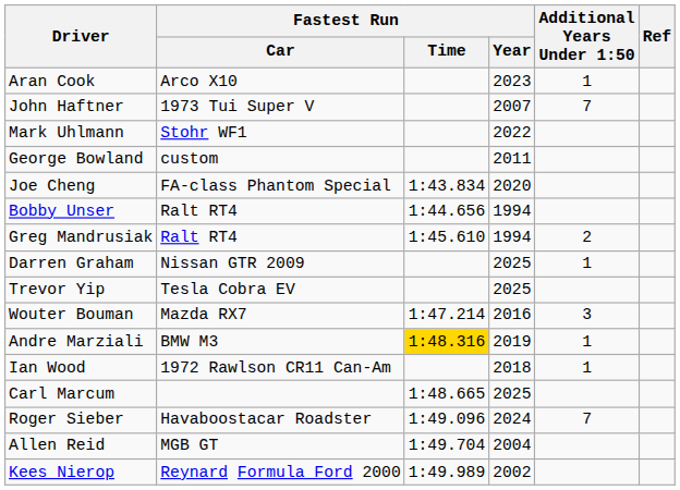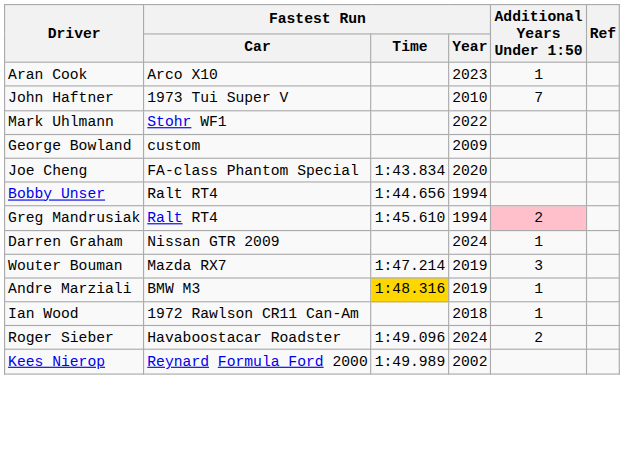 <table class="wikitable">
 <tr>
 <th style="text-align:center;" rowspan="2">Driver</th>
 <th style="text-align:center;" colspan="3">Fastest Run</th>
 <th style="text-align:center;" rowspan="2">Additional<br>Years<br>Under 1:50</th>
 <th style="text-align:center;" rowspan="2">Ref</th>
 </tr>
 <tr>
 <th>Car</th>
 <th>Time</th>
 <th>Year</th>
 </tr>
 <tr>
 <td>Aran Cook</td>
 <td>Arco X10</td>
 <td></td>
 <td>2023</td>
 <td style="text-align:center">1</td>
 <td></td>
 </tr>
 <tr>
 <td>John Haftner</td>
 <td>1973 Tui Super V</td>
 <td></td>
-<td>2007</td>
+<td>2010</td>
 <td style="text-align:center">7</td>
 <td></td>
 </tr>
 <tr>
 <td>Mark Uhlmann</td>
 <td><a href='#'>Stohr</a> WF1</td>
 <td></td>
 <td>2022</td>
 <td></td>
 <td></td>
 </tr>
 <tr>
 <td>George Bowland</td>
 <td>custom</td>
 <td></td>
-<td>2011</td>
+<td>2009</td>
 <td></td>
 <td></td>
 </tr>
 <tr>
 <td>Joe Cheng</td>
 <td>FA-class Phantom Special</td>
 <td>1:43.834</td>
 <td>2020</td>
 <td></td>
 <td></td>
 </tr>
 <tr>
 <td><a href='#'>Bobby Unser</a></td>
 <td>Ralt RT4</td>
 <td>1:44.656</td>
 <td>1994</td>
 <td></td>
 <td></td>
 </tr>
 <tr>
 <td>Greg Mandrusiak</td>
 <td><a href='#'>Ralt</a> RT4</td>
 <td>1:45.610</td>
 <td>1994</td>
-<td style="text-align:center">2</td>
+<td style="background: pink; text-align:center">2</td>
 <td></td>
 </tr>
 <tr>
 <td>Darren Graham</td>
 <td>Nissan GTR 2009</td>
 <td></td>
-<td>2025</td>
+<td>2024</td>
 <td style="text-align:center">1</td>
-<td></td>
-</tr>
-<tr>
-<td>Trevor Yip</td>
-<td>Tesla Cobra EV</td>
-<td></td>
-<td>2025</td>
-<td></td>
 <td></td>
 </tr>
 <tr>
 <td>Wouter Bouman</td>
 <td>Mazda RX7</td>
 <td>1:47.214</td>
-<td>2016</td>
+<td>2019</td>
 <td style="text-align:center">3</td>
 <td></td>
 </tr>
 <tr>
 <td>Andre Marziali</td>
 <td>BMW M3</td>
 <td style="background: gold;">1:48.316</td>
 <td>2019</td>
 <td style="text-align:center">1</td>
 <td></td>
 </tr>
 <tr>
 <td>Ian Wood</td>
 <td>1972 Rawlson CR11 Can-Am</td>
 <td></td>
 <td>2018</td>
 <td style="text-align:center">1</td>
 <td></td>
 </tr>
 <tr>
-<td>Carl Marcum</td>
-<td></td>
-<td>1:48.665</td>
-<td>2025</td>
-<td></td>
-<td></td>
-</tr>
-<tr>
 <td>Roger Sieber</td>
 <td>Havaboostacar Roadster</td>
 <td>1:49.096</td>
 <td>2024</td>
-<td style="text-align:center">7</td>
-<td></td>
-</tr>
-<tr>
-<td>Allen Reid</td>
-<td>MGB GT</td>
-<td>1:49.704</td>
-<td>2004</td>
-<td></td>
+<td style="text-align:center">2</td>
 <td></td>
 </tr>
 <tr>
 <td><a href='#'>Kees Nierop</a></td>
 <td><a href='#'>Reynard</a> <a href='#'>Formula Ford</a> 2000</td>
 <td>1:49.989</td>
 <td>2002</td>
 <td></td>
 <td></td>
 </tr>
 </table>
